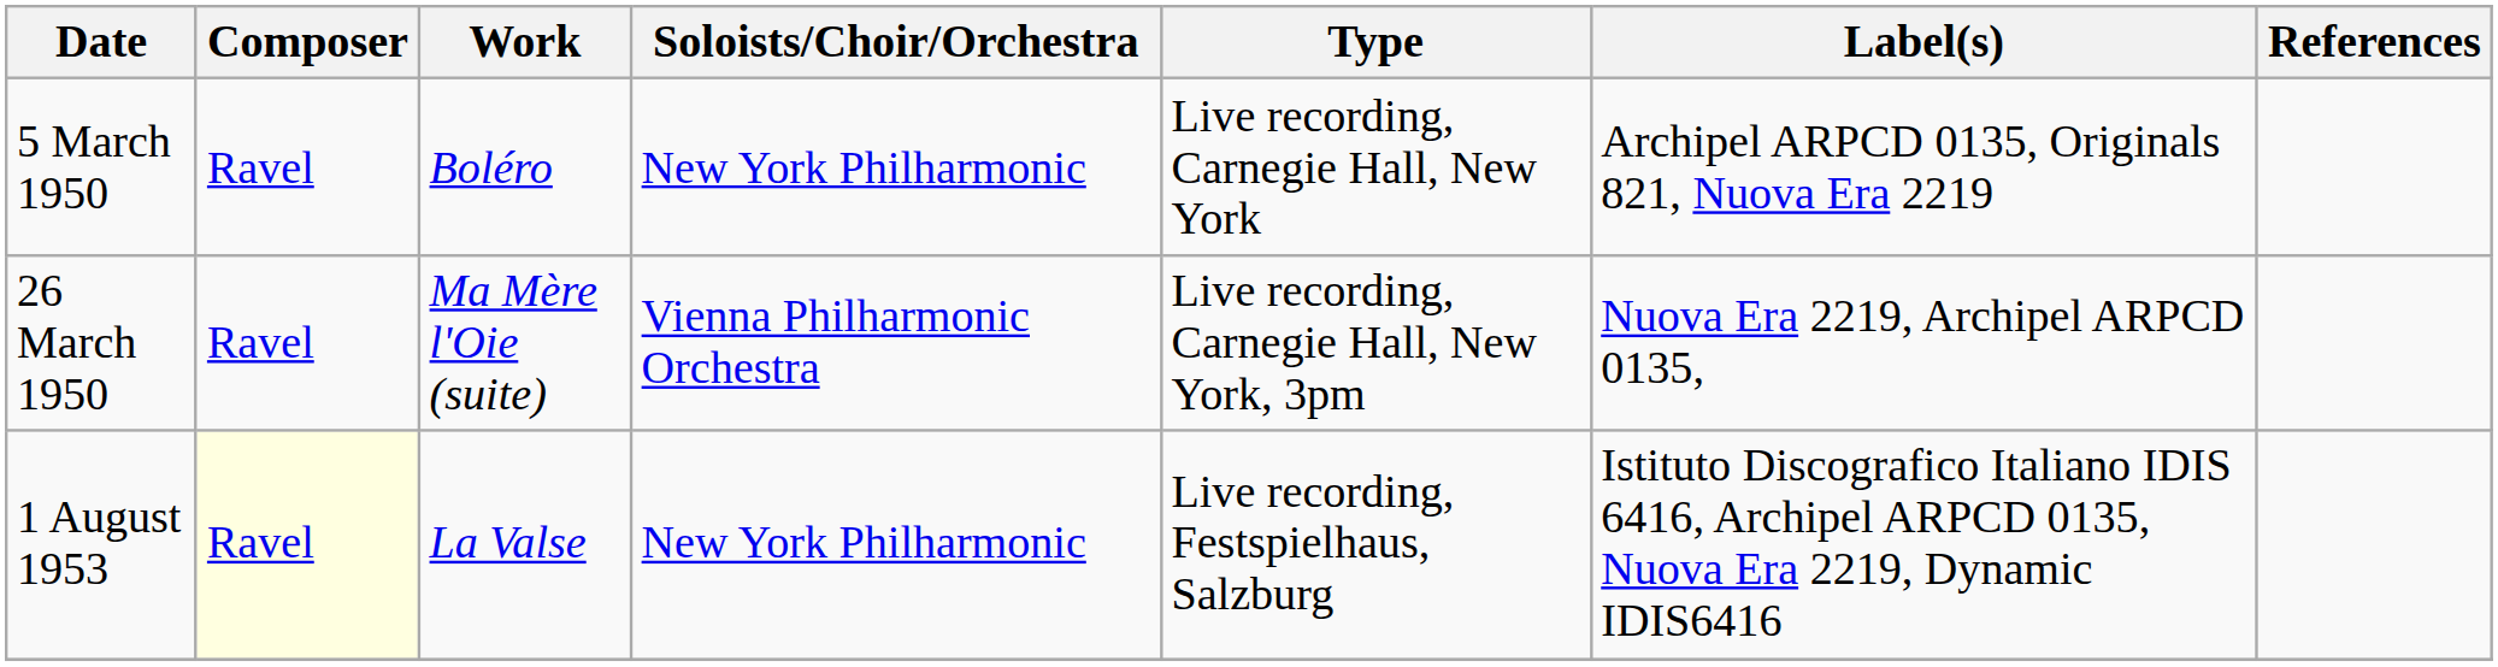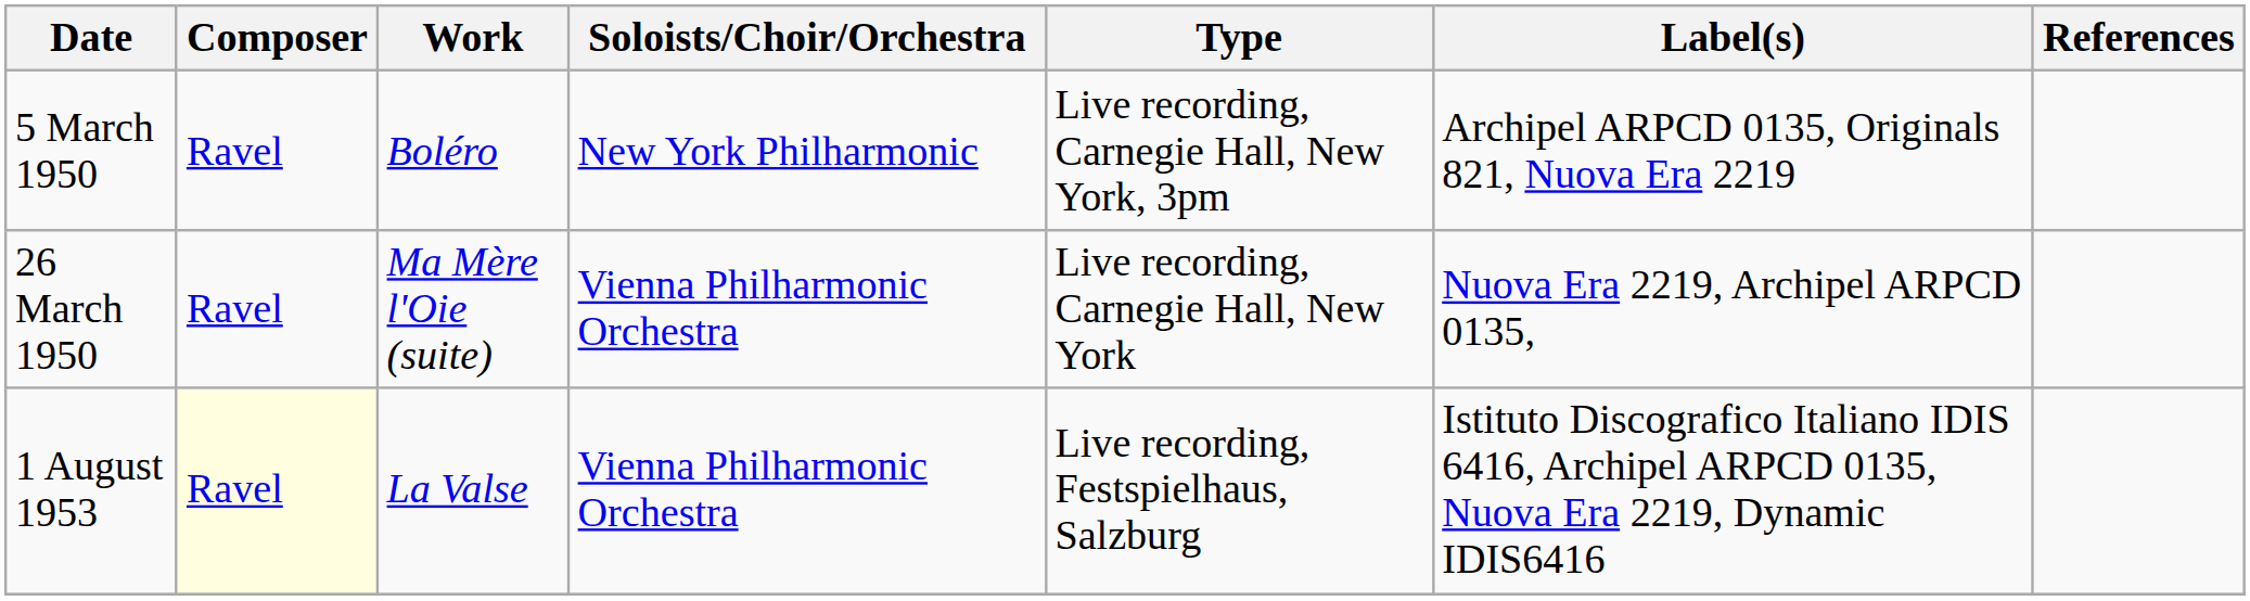 <table class="wikitable">
 <tr>
 <th>Date</th>
 <th>Composer</th>
 <th>Work</th>
 <th>Soloists/Choir/Orchestra</th>
 <th>Type</th>
 <th>Label(s)</th>
 <th>References</th>
 </tr>
 <tr>
 <td>5 March 1950</td>
 <td><a href='#'>Ravel</a></td>
 <td><em><a href='#'>Boléro</a></em></td>
 <td><a href='#'>New York Philharmonic</a></td>
-<td>Live recording, Carnegie Hall, New York</td>
+<td>Live recording, Carnegie Hall, New York, 3pm</td>
 <td>Archipel ARPCD 0135, Originals 821, <a href='#'>Nuova Era</a> 2219</td>
 <td></td>
 </tr>
 <tr>
 <td>26 March 1950</td>
 <td><a href='#'>Ravel</a></td>
 <td><em><a href='#'>Ma Mère l'Oie</a> (suite)</em></td>
 <td><a href='#'>Vienna Philharmonic Orchestra</a></td>
-<td>Live recording, Carnegie Hall, New York, 3pm</td>
+<td>Live recording, Carnegie Hall, New York</td>
 <td><a href='#'>Nuova Era</a> 2219, Archipel ARPCD 0135,</td>
 <td></td>
 </tr>
 <tr>
 <td>1 August 1953</td>
 <td style="background: lightyellow;"><a href='#'>Ravel</a></td>
 <td><em><a href='#'>La Valse</a></em></td>
-<td><a href='#'>New York Philharmonic</a></td>
+<td><a href='#'>Vienna Philharmonic Orchestra</a></td>
 <td>Live recording, Festspielhaus, Salzburg</td>
 <td>Istituto Discografico Italiano IDIS 6416, Archipel ARPCD 0135, <a href='#'>Nuova Era</a> 2219, Dynamic IDIS6416</td>
 <td></td>
 </tr>
 <tr>
 </tr>
 </table>
